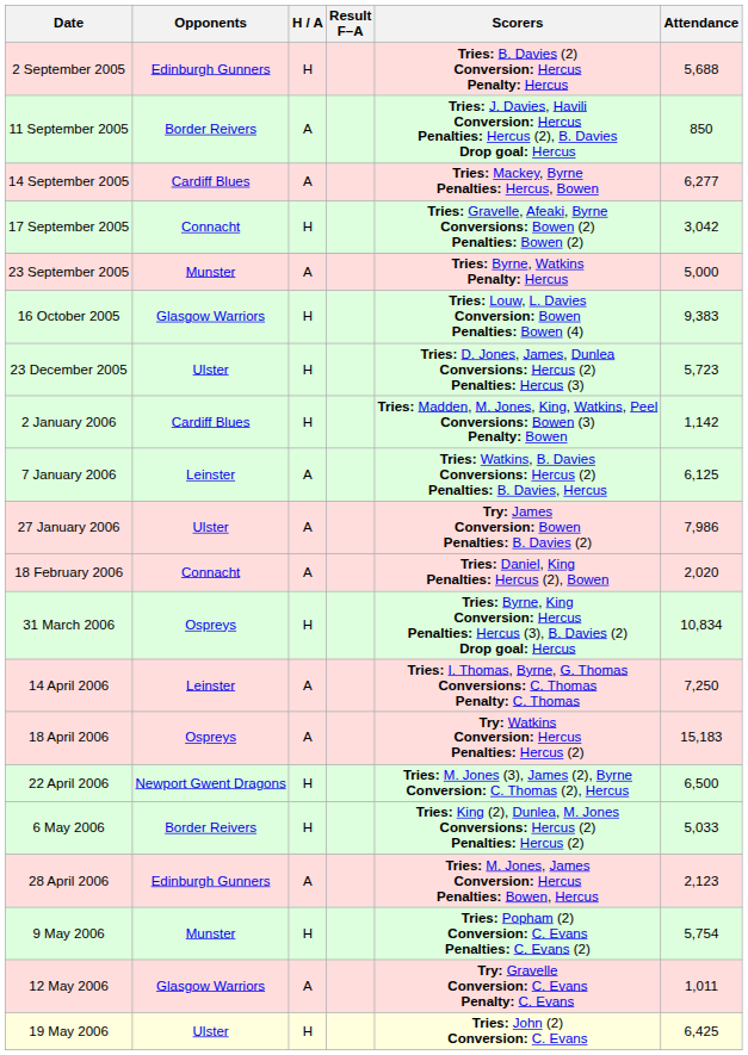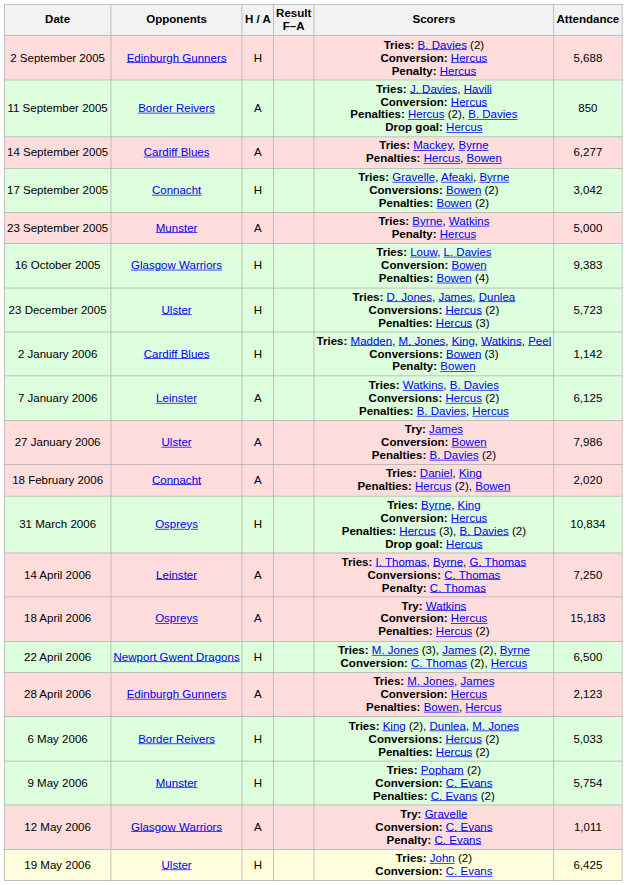 <table class="wikitable" style="text-align:center">
 <tr>
 <th>Date</th>
 <th>Opponents</th>
 <th>H / A</th>
 <th>Result<br>F–A</th>
 <th>Scorers</th>
 <th>Attendance</th>
 </tr>
 <tr style="background:#ffdddd">
 <td>2 September 2005</td>
 <td><a href='#'>Edinburgh Gunners</a></td>
 <td>H</td>
 <td></td>
 <td><strong>Tries:</strong> <a href='#'>B. Davies</a> (2)<br><strong>Conversion:</strong> <a href='#'>Hercus</a><br><strong>Penalty:</strong> <a href='#'>Hercus</a></td>
 <td>5,688</td>
 </tr>
 <tr style="background:#ddffdd">
 <td>11 September 2005</td>
 <td><a href='#'>Border Reivers</a></td>
 <td>A</td>
 <td></td>
 <td><strong>Tries:</strong> <a href='#'>J. Davies</a>, <a href='#'>Havili</a><br><strong>Conversion:</strong> <a href='#'>Hercus</a><br><strong>Penalties:</strong> <a href='#'>Hercus</a> (2), <a href='#'>B. Davies</a><br><strong>Drop goal:</strong> <a href='#'>Hercus</a></td>
 <td>850</td>
 </tr>
 <tr style="background:#ffdddd">
 <td>14 September 2005</td>
 <td><a href='#'>Cardiff Blues</a></td>
 <td>A</td>
 <td></td>
 <td><strong>Tries:</strong> <a href='#'>Mackey</a>, <a href='#'>Byrne</a><br><strong>Penalties:</strong> <a href='#'>Hercus</a>, <a href='#'>Bowen</a></td>
 <td>6,277</td>
 </tr>
 <tr style="background:#ddffdd">
 <td>17 September 2005</td>
 <td><a href='#'>Connacht</a></td>
 <td>H</td>
 <td></td>
 <td><strong>Tries:</strong> <a href='#'>Gravelle</a>, <a href='#'>Afeaki</a>, <a href='#'>Byrne</a><br><strong>Conversions:</strong> <a href='#'>Bowen</a> (2)<br><strong>Penalties:</strong> <a href='#'>Bowen</a> (2)</td>
 <td>3,042</td>
 </tr>
 <tr style="background:#ffdddd">
 <td>23 September 2005</td>
 <td><a href='#'>Munster</a></td>
 <td>A</td>
 <td></td>
 <td><strong>Tries:</strong> <a href='#'>Byrne</a>, <a href='#'>Watkins</a><br><strong>Penalty:</strong> <a href='#'>Hercus</a></td>
 <td>5,000</td>
 </tr>
 <tr style="background:#ddffdd">
 <td>16 October 2005</td>
 <td><a href='#'>Glasgow Warriors</a></td>
 <td>H</td>
 <td></td>
 <td><strong>Tries:</strong> <a href='#'>Louw</a>, <a href='#'>L. Davies</a><br><strong>Conversion:</strong> <a href='#'>Bowen</a><br><strong>Penalties:</strong> <a href='#'>Bowen</a> (4)</td>
 <td>9,383</td>
 </tr>
 <tr style="background:#ddffdd">
 <td>23 December 2005</td>
 <td><a href='#'>Ulster</a></td>
 <td>H</td>
 <td></td>
 <td><strong>Tries:</strong> <a href='#'>D. Jones</a>, <a href='#'>James</a>, <a href='#'>Dunlea</a><br><strong>Conversions:</strong> <a href='#'>Hercus</a> (2)<br><strong>Penalties:</strong> <a href='#'>Hercus</a> (3)</td>
 <td>5,723</td>
 </tr>
 <tr style="background:#ddffdd">
 <td>2 January 2006</td>
 <td><a href='#'>Cardiff Blues</a></td>
 <td>H</td>
 <td></td>
 <td><strong>Tries:</strong> <a href='#'>Madden</a>, <a href='#'>M. Jones</a>, <a href='#'>King</a>, <a href='#'>Watkins</a>, <a href='#'>Peel</a><br><strong>Conversions:</strong> <a href='#'>Bowen</a> (3)<br><strong>Penalty:</strong> <a href='#'>Bowen</a></td>
 <td>1,142</td>
 </tr>
 <tr style="background:#ddffdd">
 <td>7 January 2006</td>
 <td><a href='#'>Leinster</a></td>
 <td>A</td>
 <td></td>
 <td><strong>Tries:</strong> <a href='#'>Watkins</a>, <a href='#'>B. Davies</a><br><strong>Conversions:</strong> <a href='#'>Hercus</a> (2)<br><strong>Penalties:</strong> <a href='#'>B. Davies</a>, <a href='#'>Hercus</a></td>
 <td>6,125</td>
 </tr>
 <tr style="background:#ffdddd">
 <td>27 January 2006</td>
 <td><a href='#'>Ulster</a></td>
 <td>A</td>
 <td></td>
 <td><strong>Try:</strong> <a href='#'>James</a><br><strong>Conversion:</strong> <a href='#'>Bowen</a><br><strong>Penalties:</strong> <a href='#'>B. Davies</a> (2)</td>
 <td>7,986</td>
 </tr>
 <tr style="background:#ffdddd">
 <td>18 February 2006</td>
 <td><a href='#'>Connacht</a></td>
 <td>A</td>
 <td></td>
 <td><strong>Tries:</strong> <a href='#'>Daniel</a>, <a href='#'>King</a><br><strong>Penalties:</strong> <a href='#'>Hercus</a> (2), <a href='#'>Bowen</a></td>
 <td>2,020</td>
 </tr>
 <tr style="background:#ddffdd">
 <td>31 March 2006</td>
 <td><a href='#'>Ospreys</a></td>
 <td>H</td>
 <td></td>
 <td><strong>Tries:</strong> <a href='#'>Byrne</a>, <a href='#'>King</a><br><strong>Conversion:</strong> <a href='#'>Hercus</a><br><strong>Penalties:</strong> <a href='#'>Hercus</a> (3), <a href='#'>B. Davies</a> (2)<br><strong>Drop goal:</strong> <a href='#'>Hercus</a></td>
 <td>10,834</td>
 </tr>
 <tr style="background:#ffdddd">
 <td>14 April 2006</td>
 <td><a href='#'>Leinster</a></td>
 <td>A</td>
 <td></td>
 <td><strong>Tries:</strong> <a href='#'>I. Thomas</a>, <a href='#'>Byrne</a>, <a href='#'>G. Thomas</a><br><strong>Conversions:</strong> <a href='#'>C. Thomas</a><br><strong>Penalty:</strong> <a href='#'>C. Thomas</a></td>
 <td>7,250</td>
 </tr>
 <tr style="background:#ffdddd">
 <td>18 April 2006</td>
 <td><a href='#'>Ospreys</a></td>
 <td>A</td>
 <td></td>
 <td><strong>Try:</strong> <a href='#'>Watkins</a><br><strong>Conversion:</strong> <a href='#'>Hercus</a><br><strong>Penalties:</strong> <a href='#'>Hercus</a> (2)</td>
 <td>15,183</td>
 </tr>
 <tr style="background:#ddffdd">
 <td>22 April 2006</td>
 <td><a href='#'>Newport Gwent Dragons</a></td>
 <td>H</td>
 <td></td>
 <td><strong>Tries:</strong> <a href='#'>M. Jones</a> (3), <a href='#'>James</a> (2), <a href='#'>Byrne</a><br><strong>Conversion:</strong> <a href='#'>C. Thomas</a> (2), <a href='#'>Hercus</a></td>
 <td>6,500</td>
 </tr>
+<tr style="background:#ffdddd">
+<td>28 April 2006</td>
+<td><a href='#'>Edinburgh Gunners</a></td>
+<td>A</td>
+<td></td>
+<td><strong>Tries:</strong> <a href='#'>M. Jones</a>, <a href='#'>James</a><br><strong>Conversion:</strong> <a href='#'>Hercus</a><br><strong>Penalties:</strong> <a href='#'>Bowen</a>, <a href='#'>Hercus</a></td>
+<td>2,123</td>
+</tr>
 <tr style="background:#ddffdd">
 <td>6 May 2006</td>
 <td><a href='#'>Border Reivers</a></td>
 <td>H</td>
 <td></td>
 <td><strong>Tries:</strong> <a href='#'>King</a> (2), <a href='#'>Dunlea</a>, <a href='#'>M. Jones</a><br><strong>Conversions:</strong> <a href='#'>Hercus</a> (2)<br><strong>Penalties:</strong> <a href='#'>Hercus</a> (2)</td>
 <td>5,033</td>
-</tr>
-<tr style="background:#ffdddd">
-<td>28 April 2006</td>
-<td><a href='#'>Edinburgh Gunners</a></td>
-<td>A</td>
-<td></td>
-<td><strong>Tries:</strong> <a href='#'>M. Jones</a>, <a href='#'>James</a><br><strong>Conversion:</strong> <a href='#'>Hercus</a><br><strong>Penalties:</strong> <a href='#'>Bowen</a>, <a href='#'>Hercus</a></td>
-<td>2,123</td>
 </tr>
 <tr style="background:#ddffdd">
 <td>9 May 2006</td>
 <td><a href='#'>Munster</a></td>
 <td>H</td>
 <td></td>
 <td><strong>Tries:</strong> <a href='#'>Popham</a> (2)<br><strong>Conversion:</strong> <a href='#'>C. Evans</a><br><strong>Penalties:</strong> <a href='#'>C. Evans</a> (2)</td>
 <td>5,754</td>
 </tr>
 <tr style="background:#ffdddd">
 <td>12 May 2006</td>
 <td><a href='#'>Glasgow Warriors</a></td>
 <td>A</td>
 <td></td>
 <td><strong>Try:</strong> <a href='#'>Gravelle</a><br><strong>Conversion:</strong> <a href='#'>C. Evans</a><br><strong>Penalty:</strong> <a href='#'>C. Evans</a></td>
 <td>1,011</td>
 </tr>
 <tr style="background:#ffffdd">
 <td>19 May 2006</td>
 <td><a href='#'>Ulster</a></td>
 <td>H</td>
 <td></td>
 <td><strong>Tries:</strong> <a href='#'>John</a> (2)<br><strong>Conversion:</strong> <a href='#'>C. Evans</a></td>
 <td>6,425</td>
 </tr>
 </table>
